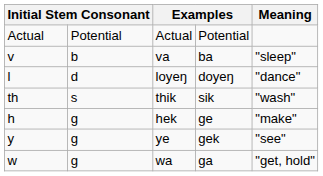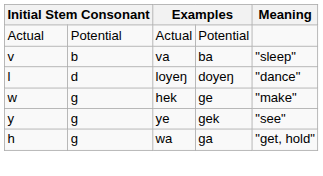 <table class="wikitable">
 <tr>
 <th colspan="2">Initial Stem Consonant</th>
 <th colspan="2">Examples</th>
 <th>Meaning</th>
 </tr>
 <tr>
 <td>Actual</td>
 <td>Potential</td>
 <td>Actual</td>
 <td>Potential</td>
 <td></td>
 </tr>
 <tr>
 <td>v</td>
 <td>b</td>
 <td>va</td>
 <td>ba</td>
 <td>"sleep"</td>
 </tr>
 <tr>
 <td>l</td>
 <td>d</td>
 <td>loyeŋ</td>
 <td>doyeŋ</td>
 <td>"dance"</td>
 </tr>
 <tr>
-<td>th</td>
-<td>s</td>
-<td>thik</td>
-<td>sik</td>
-<td>"wash"</td>
-</tr>
-<tr>
-<td>h</td>
+<td>w</td>
 <td>g</td>
 <td>hek</td>
 <td>ge</td>
 <td>"make"</td>
 </tr>
 <tr>
 <td>y</td>
 <td>g</td>
 <td>ye</td>
 <td>gek</td>
 <td>"see"</td>
 </tr>
 <tr>
-<td>w</td>
+<td>h</td>
 <td>g</td>
 <td>wa</td>
 <td>ga</td>
 <td>"get, hold"</td>
 </tr>
 </table>
